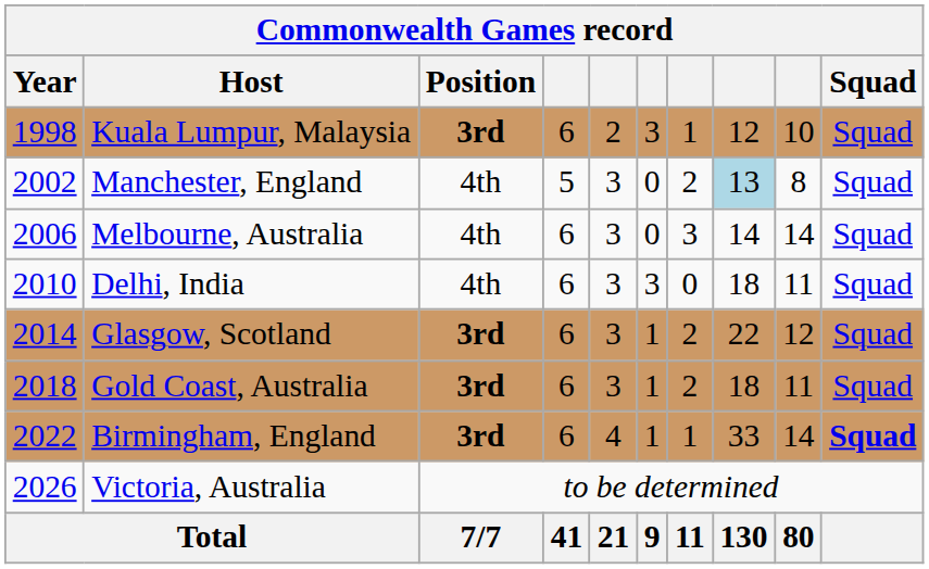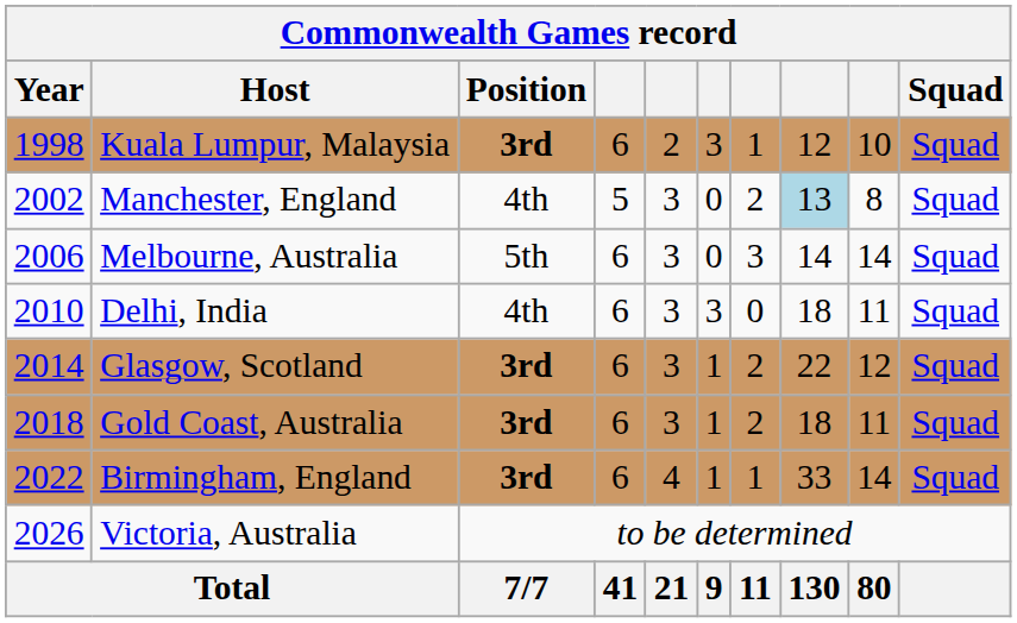 <table class="wikitable" style="text-align: center;">
 <tr>
 <th colspan=11><a href='#'>Commonwealth Games</a> record</th>
 </tr>
 <tr>
 <th>Year</th>
 <th>Host</th>
 <th>Position</th>
 <th></th>
 <th></th>
 <th></th>
 <th></th>
 <th></th>
 <th></th>
 <th>Squad</th>
 </tr>
 <tr bgcolor=cc9966>
 <td><a href='#'>1998</a></td>
 <td align=left> <a href='#'>Kuala Lumpur</a>, Malaysia</td>
 <td><strong>3rd</strong></td>
 <td>6</td>
 <td>2</td>
 <td>3</td>
 <td>1</td>
 <td>12</td>
 <td>10</td>
 <td><a href='#'>Squad</a></td>
 </tr>
 <tr>
 <td><a href='#'>2002</a></td>
 <td align=left> <a href='#'>Manchester</a>, England</td>
 <td>4th</td>
 <td>5</td>
 <td>3</td>
 <td>0</td>
 <td>2</td>
 <td style="background: lightblue;">13</td>
 <td>8</td>
 <td><a href='#'>Squad</a></td>
 </tr>
 <tr>
 <td><a href='#'>2006</a></td>
 <td align=left> <a href='#'>Melbourne</a>, Australia</td>
-<td>4th</td>
+<td>5th</td>
 <td>6</td>
 <td>3</td>
 <td>0</td>
 <td>3</td>
 <td>14</td>
 <td>14</td>
 <td><a href='#'>Squad</a></td>
 </tr>
 <tr>
 <td><a href='#'>2010</a></td>
 <td align=left> <a href='#'>Delhi</a>, India</td>
 <td>4th</td>
 <td>6</td>
 <td>3</td>
 <td>3</td>
 <td>0</td>
 <td>18</td>
 <td>11</td>
 <td><a href='#'>Squad</a></td>
 </tr>
 <tr bgcolor=cc9966>
 <td><a href='#'>2014</a></td>
 <td align=left> <a href='#'>Glasgow</a>, Scotland</td>
 <td><strong>3rd</strong></td>
 <td>6</td>
 <td>3</td>
 <td>1</td>
 <td>2</td>
 <td>22</td>
 <td>12</td>
 <td><a href='#'>Squad</a></td>
 </tr>
 <tr bgcolor=cc9966>
 <td><a href='#'>2018</a></td>
 <td align=left> <a href='#'>Gold Coast</a>, Australia</td>
 <td><strong>3rd</strong></td>
 <td>6</td>
 <td>3</td>
 <td>1</td>
 <td>2</td>
 <td>18</td>
 <td>11</td>
 <td><a href='#'>Squad</a></td>
 </tr>
 <tr bgcolor=cc9966>
 <td><a href='#'>2022</a></td>
 <td align=left> <a href='#'>Birmingham</a>, England</td>
 <td><strong>3rd</strong></td>
 <td>6</td>
 <td>4</td>
 <td>1</td>
 <td>1</td>
 <td>33</td>
 <td>14</td>
-<td><strong><a href='#'>Squad</a></strong></td>
+<td><a href='#'>Squad</a></td>
 </tr>
 <tr>
 <td><a href='#'>2026</a></td>
 <td align=left> <a href='#'>Victoria</a>, Australia</td>
 <td colspan=8><em>to be determined</em></td>
 </tr>
 <tr>
 <th colspan=2>Total</th>
 <th>7/7</th>
 <th>41</th>
 <th>21</th>
 <th>9</th>
 <th>11</th>
 <th>130</th>
 <th>80</th>
 <th></th>
 </tr>
 </table>
